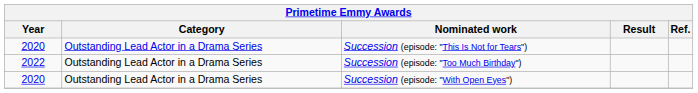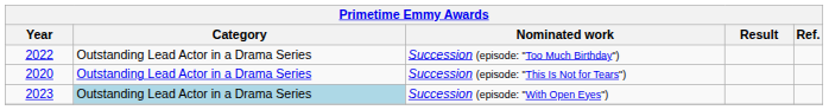 <table class=wikitable>
 <tr>
 <th colspan=5><a href='#'>Primetime Emmy Awards</a></th>
 </tr>
 <tr>
 <th scope="col" style="width:5em;">Year</th>
 <th scope="col" style="width:26em;">Category</th>
 <th scope="col" style="width:25em;">Nominated work</th>
 <th scope="col" style="width:5em;">Result</th>
 <th>Ref.</th>
 </tr>
 <tr>
-<td style="text-align:center;"><a href='#'>2020</a></td>
-<td><a href='#'>Outstanding Lead Actor in a Drama Series</a></td>
-<td><em><a href='#'>Succession</a></em> <small> (episode: "<a href='#'>This Is Not for Tears</a>") </small></td>
-<td></td>
-<td align="center"></td>
-</tr>
-<tr>
 <td style="text-align:center;"><a href='#'>2022</a></td>
 <td>Outstanding Lead Actor in a Drama Series</td>
 <td><em><a href='#'>Succession</a></em> <small> (episode: "<a href='#'>Too Much Birthday</a>") </small></td>
 <td></td>
 <td align="center"></td>
 </tr>
 <tr>
 <td style="text-align:center;"><a href='#'>2020</a></td>
-<td>Outstanding Lead Actor in a Drama Series</td>
+<td><a href='#'>Outstanding Lead Actor in a Drama Series</a></td>
+<td><em><a href='#'>Succession</a></em> <small> (episode: "<a href='#'>This Is Not for Tears</a>") </small></td>
+<td></td>
+<td align="center"></td>
+</tr>
+<tr>
+<td style="text-align:center;"><a href='#'>2023</a></td>
+<td style="background: lightblue;">Outstanding Lead Actor in a Drama Series</td>
 <td><em><a href='#'>Succession</a></em> <small> (episode: "<a href='#'>With Open Eyes</a>") </small></td>
 <td></td>
 <td align="center"></td>
 </tr>
 <tr>
 </tr>
 </table>
